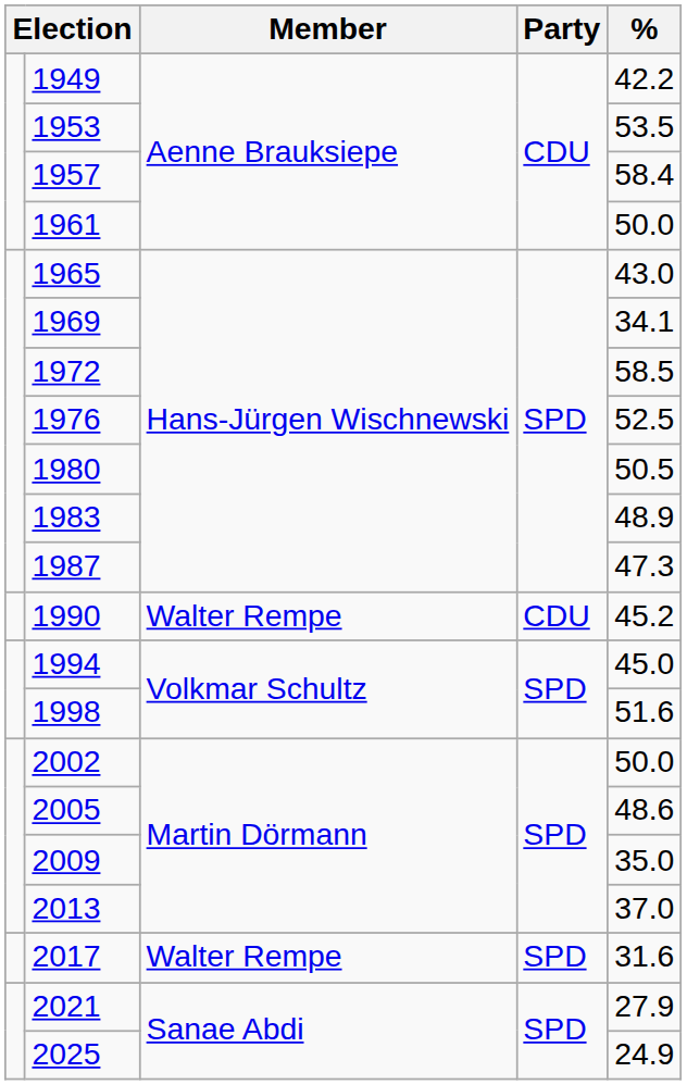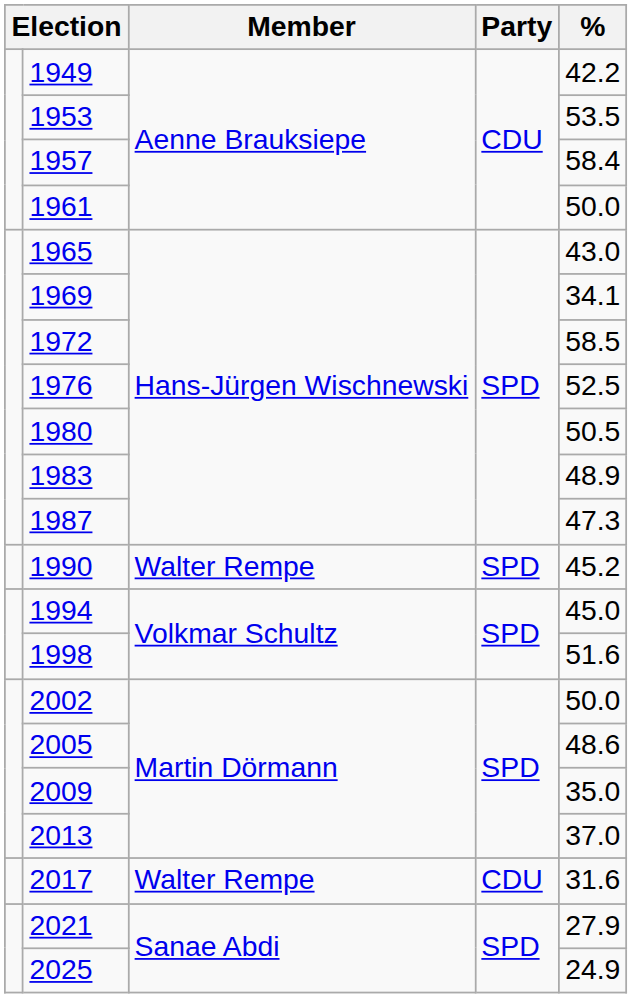 <table class=wikitable>
 <tr>
 <th colspan=2>Election</th>
 <th>Member</th>
 <th>Party</th>
 <th>%</th>
 </tr>
 <tr>
 <td rowspan=4 bgcolor=></td>
 <td><a href='#'>1949</a></td>
 <td rowspan=4><a href='#'>Aenne Brauksiepe</a></td>
 <td rowspan=4><a href='#'>CDU</a></td>
 <td align=right>42.2</td>
 </tr>
 <tr>
 <td><a href='#'>1953</a></td>
 <td align=right>53.5</td>
 </tr>
 <tr>
 <td><a href='#'>1957</a></td>
 <td align=right>58.4</td>
 </tr>
 <tr>
 <td><a href='#'>1961</a></td>
 <td align=right>50.0</td>
 </tr>
 <tr>
 <td rowspan=7 bgcolor=></td>
 <td><a href='#'>1965</a></td>
 <td rowspan=7><a href='#'>Hans-Jürgen Wischnewski</a></td>
 <td rowspan=7><a href='#'>SPD</a></td>
 <td align=right>43.0</td>
 </tr>
 <tr>
 <td><a href='#'>1969</a></td>
 <td align=right>34.1</td>
 </tr>
 <tr>
 <td><a href='#'>1972</a></td>
 <td align=right>58.5</td>
 </tr>
 <tr>
 <td><a href='#'>1976</a></td>
 <td align=right>52.5</td>
 </tr>
 <tr>
 <td><a href='#'>1980</a></td>
 <td align=right>50.5</td>
 </tr>
 <tr>
 <td><a href='#'>1983</a></td>
 <td align=right>48.9</td>
 </tr>
 <tr>
 <td><a href='#'>1987</a></td>
 <td align=right>47.3</td>
 </tr>
 <tr>
 <td bgcolor=></td>
 <td><a href='#'>1990</a></td>
 <td><a href='#'>Walter Rempe</a></td>
-<td><a href='#'>CDU</a></td>
+<td><a href='#'>SPD</a></td>
 <td align=right>45.2</td>
 </tr>
 <tr>
 <td rowspan=2 bgcolor=></td>
 <td><a href='#'>1994</a></td>
 <td rowspan=2><a href='#'>Volkmar Schultz</a></td>
 <td rowspan=2><a href='#'>SPD</a></td>
 <td align=right>45.0</td>
 </tr>
 <tr>
 <td><a href='#'>1998</a></td>
 <td align=right>51.6</td>
 </tr>
 <tr>
 <td rowspan=4 bgcolor=></td>
 <td><a href='#'>2002</a></td>
 <td rowspan=4><a href='#'>Martin Dörmann</a></td>
 <td rowspan=4><a href='#'>SPD</a></td>
 <td align=right>50.0</td>
 </tr>
 <tr>
 <td><a href='#'>2005</a></td>
 <td align=right>48.6</td>
 </tr>
 <tr>
 <td><a href='#'>2009</a></td>
 <td align=right>35.0</td>
 </tr>
 <tr>
 <td><a href='#'>2013</a></td>
 <td align=right>37.0</td>
 </tr>
 <tr>
 <td bgcolor=></td>
 <td><a href='#'>2017</a></td>
 <td><a href='#'>Walter Rempe</a></td>
-<td><a href='#'>SPD</a></td>
+<td><a href='#'>CDU</a></td>
 <td align=right>31.6</td>
 </tr>
 <tr>
 <td rowspan=2 bgcolor=></td>
 <td><a href='#'>2021</a></td>
 <td rowspan=2><a href='#'>Sanae Abdi</a></td>
 <td rowspan=2><a href='#'>SPD</a></td>
 <td align=right>27.9</td>
 </tr>
 <tr>
 <td><a href='#'>2025</a></td>
 <td align=right>24.9</td>
 </tr>
 </table>
